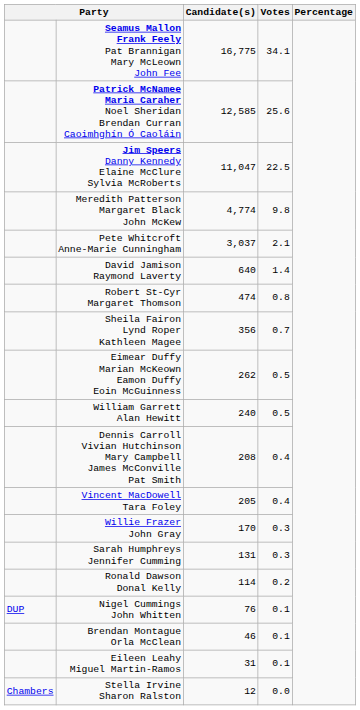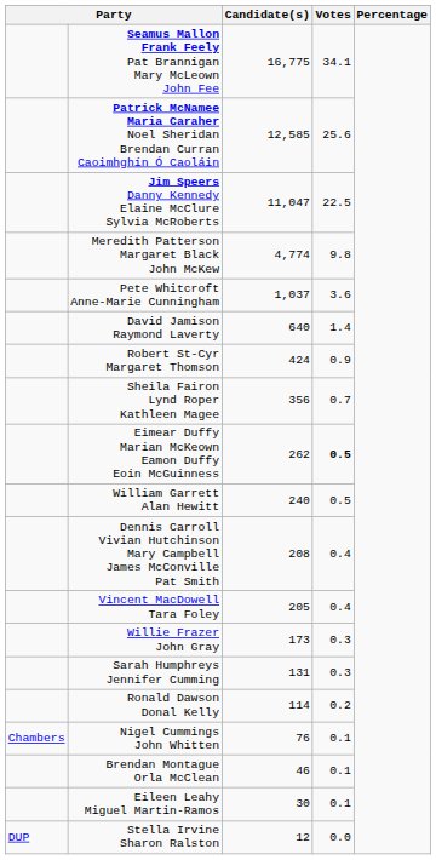 <table class="wikitable">
 <tr>
 <th colspan="2" rowspan="1" align="center" valign="top">Party</th>
 <th valign="top">Candidate(s)</th>
 <th valign="top">Votes</th>
 <th valign="top">Percentage</th>
 </tr>
 <tr>
 <td></td>
 <td align="right"><strong><a href='#'>Seamus Mallon</a></strong><br><strong><a href='#'>Frank Feely</a></strong><br>Pat Brannigan<br>Mary McLeown<br><a href='#'>John Fee</a></td>
 <td align="right">16,775</td>
 <td align="right">34.1</td>
 </tr>
 <tr>
 <td></td>
 <td align="right"><strong><a href='#'>Patrick McNamee</a></strong><br><strong><a href='#'>Maria Caraher</a></strong><br>Noel Sheridan<br>Brendan Curran<br><a href='#'>Caoimhghín Ó Caoláin</a></td>
 <td align="right">12,585</td>
 <td align="right">25.6</td>
 </tr>
 <tr>
 <td></td>
 <td align="right"><strong><a href='#'>Jim Speers</a></strong><br><a href='#'>Danny Kennedy</a><br>Elaine McClure<br>Sylvia McRoberts</td>
 <td align="right">11,047</td>
 <td align="right">22.5</td>
 </tr>
 <tr>
 <td></td>
 <td align="right">Meredith Patterson<br>Margaret Black<br>John McKew</td>
 <td align="right">4,774</td>
 <td align="right">9.8</td>
 </tr>
 <tr>
 <td></td>
 <td align="right">Pete Whitcroft<br>Anne-Marie Cunningham</td>
-<td align="right">3,037</td>
-<td align="right">2.1</td>
+<td align="right">1,037</td>
+<td align="right">3.6</td>
 </tr>
 <tr>
 <td></td>
 <td align="right">David Jamison<br>Raymond Laverty</td>
 <td align="right">640</td>
 <td align="right">1.4</td>
 </tr>
 <tr>
 <td></td>
 <td align="right">Robert St-Cyr<br>Margaret Thomson</td>
-<td align="right">474</td>
-<td align="right">0.8</td>
+<td align="right">424</td>
+<td align="right">0.9</td>
 </tr>
 <tr>
 <td></td>
 <td align="right">Sheila Fairon<br>Lynd Roper<br>Kathleen Magee</td>
 <td align="right">356</td>
 <td align="right">0.7</td>
 </tr>
 <tr>
 <td></td>
 <td align="right">Eimear Duffy<br>Marian McKeown<br>Eamon Duffy<br>Eoin McGuinness</td>
 <td align="right">262</td>
-<td align="right">0.5</td>
+<td align="right"><strong>0.5</strong></td>
 </tr>
 <tr>
 <td></td>
 <td align="right">William Garrett<br>Alan Hewitt</td>
 <td align="right">240</td>
 <td align="right">0.5</td>
 </tr>
 <tr>
 <td></td>
 <td align="right">Dennis Carroll<br>Vivian Hutchinson<br>Mary Campbell<br>James McConville<br>Pat Smith</td>
 <td align="right">208</td>
 <td align="right">0.4</td>
 </tr>
 <tr>
 <td></td>
 <td align="right"><a href='#'>Vincent MacDowell</a><br>Tara Foley</td>
 <td align="right">205</td>
 <td align="right">0.4</td>
 </tr>
 <tr>
 <td></td>
 <td align="right"><a href='#'>Willie Frazer</a><br>John Gray</td>
-<td align="right">170</td>
+<td align="right">173</td>
 <td align="right">0.3</td>
 </tr>
 <tr>
 <td></td>
 <td align="right">Sarah Humphreys<br>Jennifer Cumming</td>
 <td align="right">131</td>
 <td align="right">0.3</td>
 </tr>
 <tr>
 <td></td>
 <td align="right">Ronald Dawson<br>Donal Kelly</td>
 <td align="right">114</td>
 <td align="right">0.2</td>
 </tr>
 <tr>
-<td> <a href='#'>DUP</a></td>
+<td> <a href='#'>Chambers</a></td>
 <td align="right">Nigel Cummings<br>John Whitten</td>
 <td align="right">76</td>
 <td align="right">0.1</td>
 </tr>
 <tr>
 <td></td>
 <td align="right">Brendan Montague<br>Orla McClean</td>
 <td align="right">46</td>
 <td align="right">0.1</td>
 </tr>
 <tr>
 <td></td>
 <td align="right">Eileen Leahy<br>Miguel Martin-Ramos</td>
-<td align="right">31</td>
+<td align="right">30</td>
 <td align="right">0.1</td>
 </tr>
 <tr>
-<td> <a href='#'>Chambers</a></td>
+<td> <a href='#'>DUP</a></td>
 <td align="right">Stella Irvine<br>Sharon Ralston</td>
 <td align="right">12</td>
 <td align="right">0.0</td>
 </tr>
 </table>
